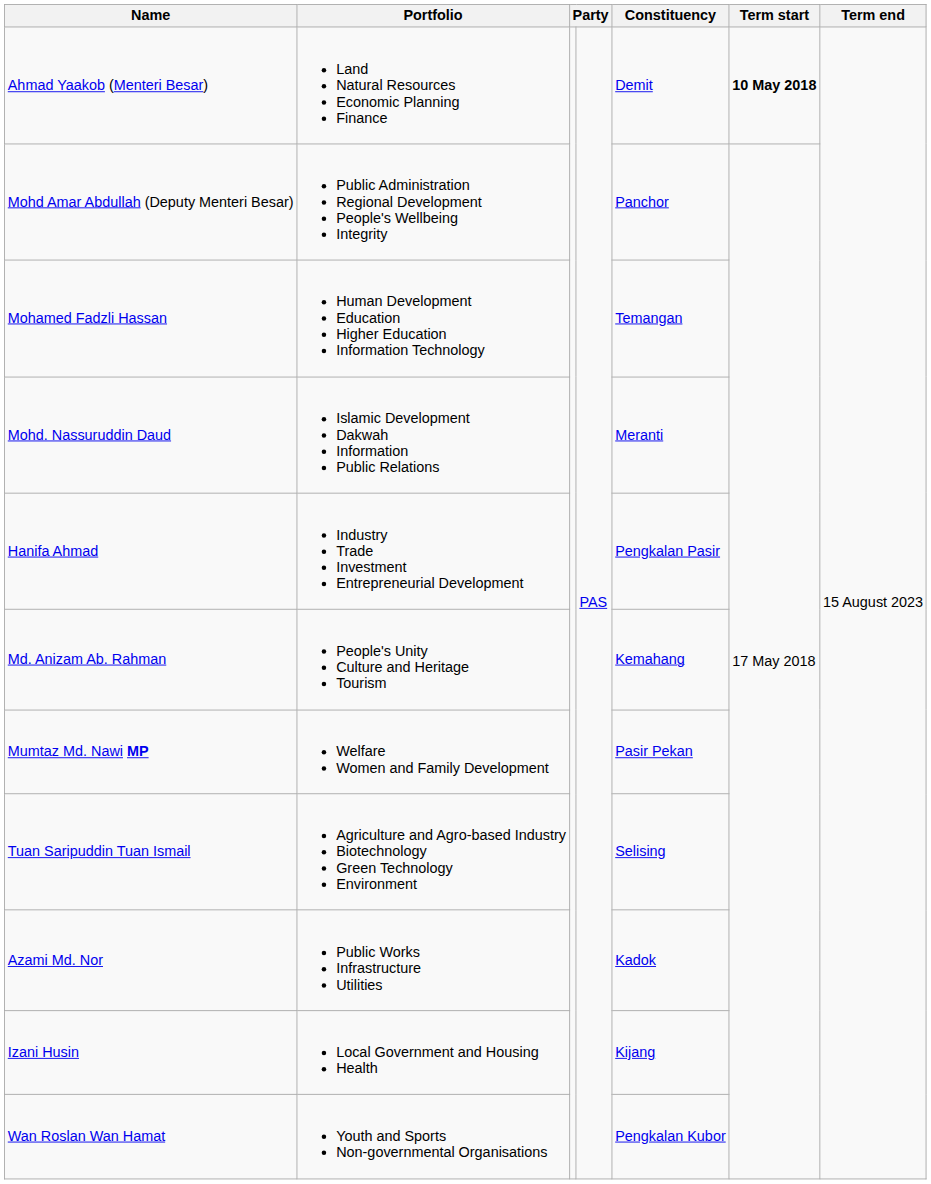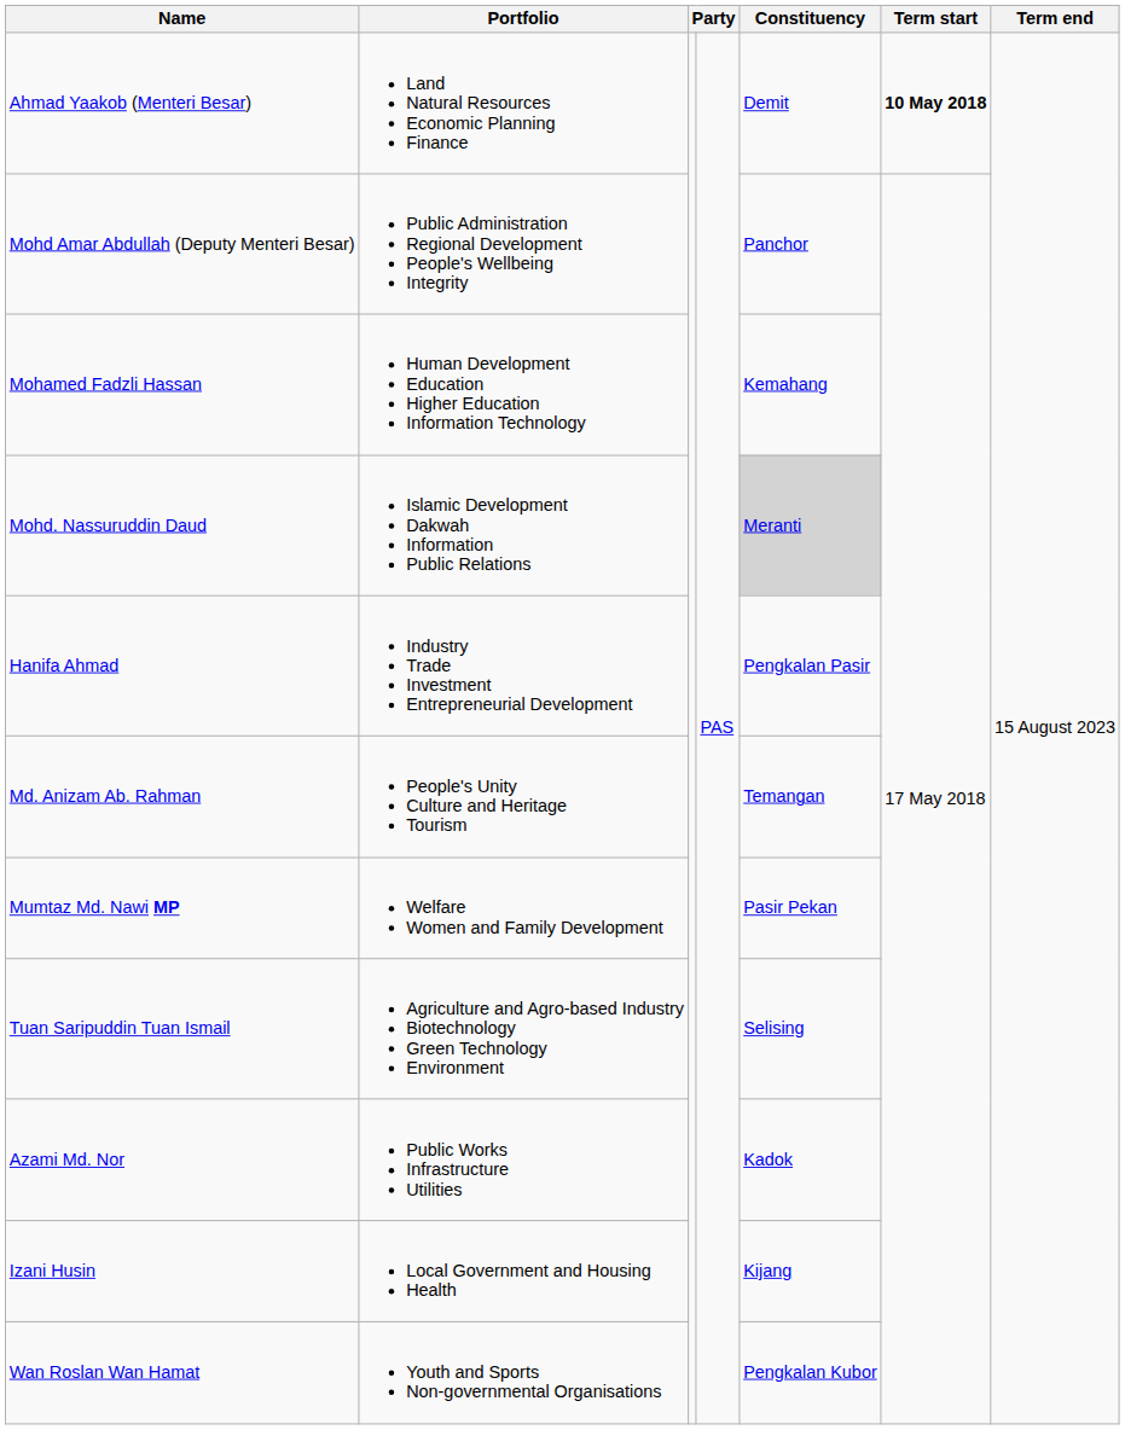 <table class="wikitable">
 <tr>
 <th>Name</th>
 <th>Portfolio</th>
 <th colspan=2>Party</th>
 <th>Constituency</th>
 <th>Term start</th>
 <th>Term end</th>
 </tr>
 <tr>
 <td><a href='#'>Ahmad Yaakob</a> (<a href='#'>Menteri Besar</a>)</td>
 <td><br><ul><li>Land</li><li>Natural Resources</li><li>Economic Planning</li><li>Finance</li></ul></td>
 <td rowspan=11 bgcolor=></td>
 <td rowspan="11"><a href='#'>PAS</a></td>
 <td><a href='#'>Demit</a></td>
 <td><strong>10 May 2018</strong></td>
 <td rowspan="11">15 August 2023</td>
 </tr>
 <tr>
 <td><a href='#'>Mohd Amar Abdullah</a> (Deputy Menteri Besar)</td>
 <td><br><ul><li>Public Administration</li><li>Regional Development</li><li>People's Wellbeing</li><li>Integrity</li></ul></td>
 <td><a href='#'>Panchor</a></td>
 <td rowspan="10">17 May 2018</td>
 </tr>
 <tr>
 <td><a href='#'>Mohamed Fadzli Hassan</a></td>
 <td><br><ul><li>Human Development</li><li>Education</li><li>Higher Education</li><li>Information Technology</li></ul></td>
-<td><a href='#'>Temangan</a></td>
+<td><a href='#'>Kemahang</a></td>
 </tr>
 <tr>
 <td><a href='#'>Mohd. Nassuruddin Daud</a></td>
 <td><br><ul><li>Islamic Development</li><li>Dakwah</li><li>Information</li><li>Public Relations</li></ul></td>
-<td><a href='#'>Meranti</a></td>
+<td style="background: lightgrey;"><a href='#'>Meranti</a></td>
 </tr>
 <tr>
 <td><a href='#'>Hanifa Ahmad</a></td>
 <td><br><ul><li>Industry</li><li>Trade</li><li>Investment</li><li>Entrepreneurial Development</li></ul></td>
 <td><a href='#'>Pengkalan Pasir</a></td>
 </tr>
 <tr>
 <td><a href='#'>Md. Anizam Ab. Rahman</a></td>
 <td><br><ul><li>People's Unity</li><li>Culture and Heritage</li><li>Tourism</li></ul></td>
-<td><a href='#'>Kemahang</a></td>
+<td><a href='#'>Temangan</a></td>
 </tr>
 <tr>
 <td><a href='#'>Mumtaz Md. Nawi</a> <a href='#'><strong>MP</strong></a></td>
 <td><br><ul><li>Welfare</li><li>Women and Family Development</li></ul></td>
 <td><a href='#'>Pasir Pekan</a></td>
 </tr>
 <tr>
 <td><a href='#'>Tuan Saripuddin Tuan Ismail</a></td>
 <td><br><ul><li>Agriculture and Agro-based Industry</li><li>Biotechnology</li><li>Green Technology</li><li>Environment</li></ul></td>
 <td><a href='#'>Selising</a></td>
 </tr>
 <tr>
 <td><a href='#'>Azami Md. Nor</a></td>
 <td><br><ul><li>Public Works</li><li>Infrastructure</li><li>Utilities</li></ul></td>
 <td><a href='#'>Kadok</a></td>
 </tr>
 <tr>
 <td><a href='#'>Izani Husin</a></td>
 <td><br><ul><li>Local Government and Housing</li><li>Health</li></ul></td>
 <td><a href='#'>Kijang</a></td>
 </tr>
 <tr>
 <td><a href='#'>Wan Roslan Wan Hamat</a></td>
 <td><br><ul><li>Youth and Sports</li><li>Non-governmental Organisations</li></ul></td>
 <td><a href='#'>Pengkalan Kubor</a></td>
 </tr>
 </table>
